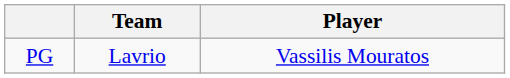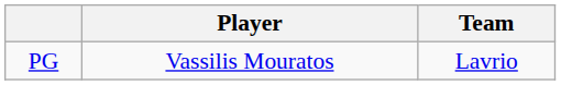 <table class="wikitable" style="text-align: center;" width="60%">
 <tr>
 <th style="text-align:center;"></th>
+<th style="text-align:center;">Player</th>
 <th style="text-align:center;">Team</th>
-<th style="text-align:center;">Player</th>
 </tr>
 <tr>
 <td style="text-align:center;"><a href='#'>PG</a></td>
+<td> <a href='#'>Vassilis Mouratos</a></td>
 <td><a href='#'>Lavrio</a></td>
-<td> <a href='#'>Vassilis Mouratos</a></td>
 </tr>
 </table>
